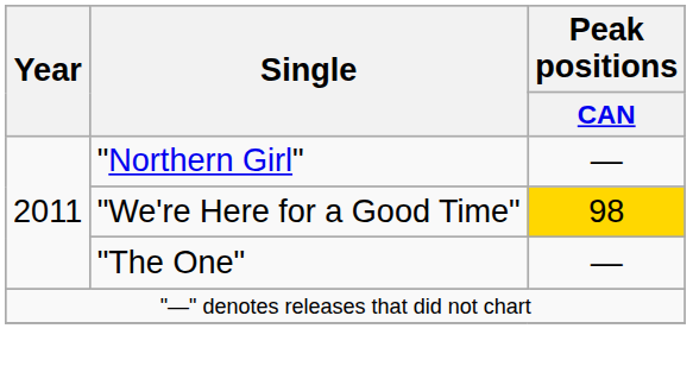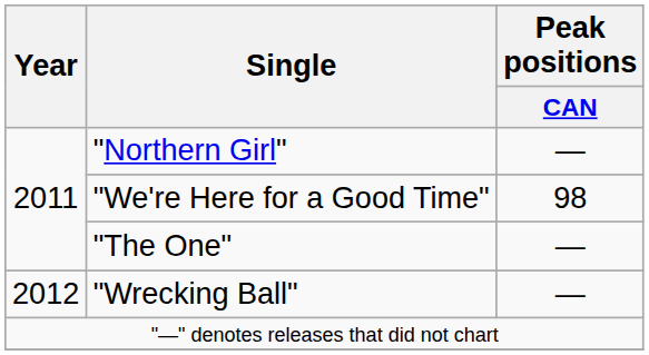 <table class="wikitable" style="text-align:center;">
 <tr>
 <th rowspan="2">Year</th>
 <th rowspan="2">Single</th>
 <th>Peak positions</th>
 </tr>
 <tr style="font-size:smaller;">
 <th width="60"><a href='#'>CAN</a></th>
 </tr>
 <tr>
 <td rowspan="3">2011</td>
 <td align="left">"<a href='#'>Northern Girl</a>"</td>
 <td>—</td>
 </tr>
 <tr>
 <td align="left">"We're Here for a Good Time"</td>
-<td style="background: gold;">98</td>
+<td>98</td>
 </tr>
 <tr>
 <td align="left">"The One"</td>
+<td>—</td>
+</tr>
+<tr>
+<td>2012</td>
+<td align="left">"Wrecking Ball"</td>
 <td>—</td>
 </tr>
 <tr>
 <td colspan="3" style="font-size:8pt">"—" denotes releases that did not chart</td>
 </tr>
 <tr>
 </tr>
 </table>
